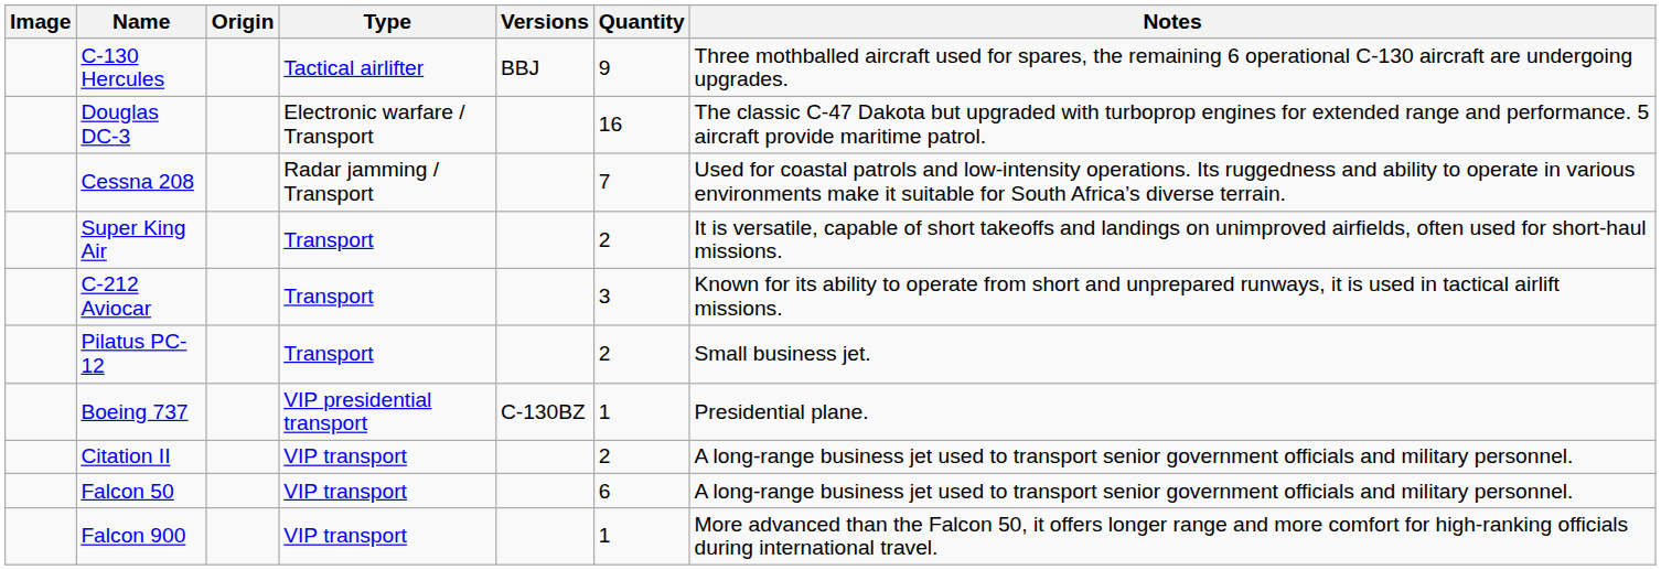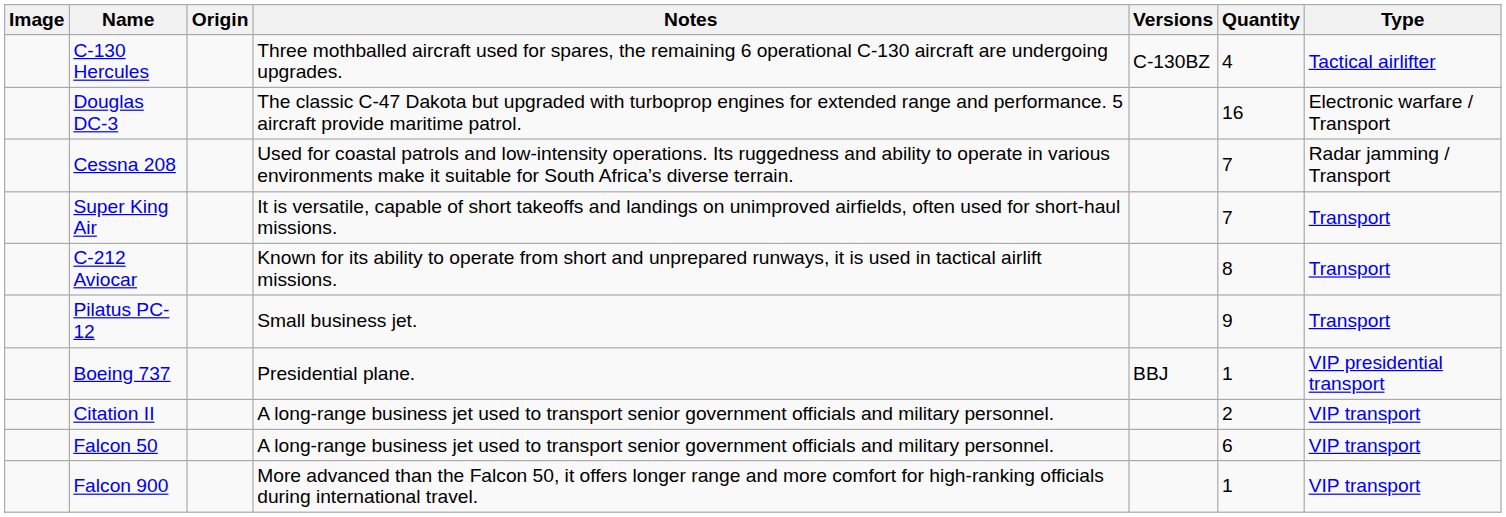 <table class="wikitable">
 <tr>
 <th>Image</th>
 <th>Name</th>
 <th>Origin</th>
-<th>Type</th>
+<th>Notes</th>
 <th>Versions</th>
 <th>Quantity</th>
-<th>Notes</th>
+<th>Type</th>
 </tr>
 <tr>
 <td></td>
 <td><a href='#'>C-130 Hercules</a></td>
 <td></td>
+<td>Three mothballed aircraft used for spares, the remaining 6 operational C-130 aircraft are undergoing upgrades.</td>
+<td>C-130BZ</td>
+<td>4</td>
 <td><a href='#'>Tactical airlifter</a></td>
-<td>BBJ</td>
-<td>9</td>
-<td>Three mothballed aircraft used for spares, the remaining 6 operational C-130 aircraft are undergoing upgrades.</td>
 </tr>
 <tr>
 <td></td>
 <td><a href='#'>Douglas DC-3</a></td>
 <td></td>
-<td>Electronic warfare / Transport</td>
+<td>The classic C-47 Dakota but upgraded with turboprop engines for extended range and performance. 5 aircraft provide maritime patrol.</td>
 <td></td>
 <td>16</td>
-<td>The classic C-47 Dakota but upgraded with turboprop engines for extended range and performance. 5 aircraft provide maritime patrol.</td>
+<td>Electronic warfare / Transport</td>
 </tr>
 <tr>
 <td></td>
 <td><a href='#'>Cessna 208</a></td>
 <td></td>
-<td>Radar jamming / Transport</td>
+<td>Used for coastal patrols and low-intensity operations. Its ruggedness and ability to operate in various environments make it suitable for South Africa’s diverse terrain.</td>
 <td></td>
 <td>7</td>
-<td>Used for coastal patrols and low-intensity operations. Its ruggedness and ability to operate in various environments make it suitable for South Africa’s diverse terrain.</td>
+<td>Radar jamming / Transport</td>
 </tr>
 <tr>
 <td></td>
 <td><a href='#'>Super King Air</a></td>
 <td></td>
+<td>It is versatile, capable of short takeoffs and landings on unimproved airfields, often used for short-haul missions.</td>
+<td></td>
+<td>7</td>
 <td><a href='#'>Transport</a></td>
-<td></td>
-<td>2</td>
-<td>It is versatile, capable of short takeoffs and landings on unimproved airfields, often used for short-haul missions.</td>
 </tr>
 <tr>
 <td></td>
 <td><a href='#'>C-212 Aviocar</a></td>
 <td></td>
+<td>Known for its ability to operate from short and unprepared runways, it is used in tactical airlift missions.</td>
+<td></td>
+<td>8</td>
 <td><a href='#'>Transport</a></td>
-<td></td>
-<td>3</td>
-<td>Known for its ability to operate from short and unprepared runways, it is used in tactical airlift missions.</td>
 </tr>
 <tr>
 <td></td>
 <td><a href='#'>Pilatus PC-12</a></td>
 <td></td>
+<td>Small business jet.</td>
+<td></td>
+<td>9</td>
 <td><a href='#'>Transport</a></td>
-<td></td>
-<td>2</td>
-<td>Small business jet.</td>
 </tr>
 <tr>
 <td></td>
 <td><a href='#'>Boeing 737</a></td>
 <td></td>
+<td>Presidential plane.</td>
+<td>BBJ</td>
+<td>1</td>
 <td><a href='#'>VIP presidential transport</a></td>
-<td>C-130BZ</td>
-<td>1</td>
-<td>Presidential plane.</td>
 </tr>
 <tr>
 <td></td>
 <td><a href='#'>Citation II</a></td>
 <td></td>
-<td><a href='#'>VIP transport</a></td>
+<td>A long-range business jet used to transport senior government officials and military personnel.</td>
 <td></td>
 <td>2</td>
-<td>A long-range business jet used to transport senior government officials and military personnel.</td>
+<td><a href='#'>VIP transport</a></td>
 </tr>
 <tr>
 <td></td>
 <td><a href='#'>Falcon 50</a></td>
 <td></td>
-<td><a href='#'>VIP transport</a></td>
+<td>A long-range business jet used to transport senior government officials and military personnel.</td>
 <td></td>
 <td>6</td>
-<td>A long-range business jet used to transport senior government officials and military personnel.</td>
+<td><a href='#'>VIP transport</a></td>
 </tr>
 <tr>
 <td></td>
 <td><a href='#'>Falcon 900</a></td>
 <td></td>
-<td><a href='#'>VIP transport</a></td>
+<td>More advanced than the Falcon 50, it offers longer range and more comfort for high-ranking officials during international travel.</td>
 <td></td>
 <td>1</td>
-<td>More advanced than the Falcon 50, it offers longer range and more comfort for high-ranking officials during international travel.</td>
+<td><a href='#'>VIP transport</a></td>
 </tr>
 </table>
